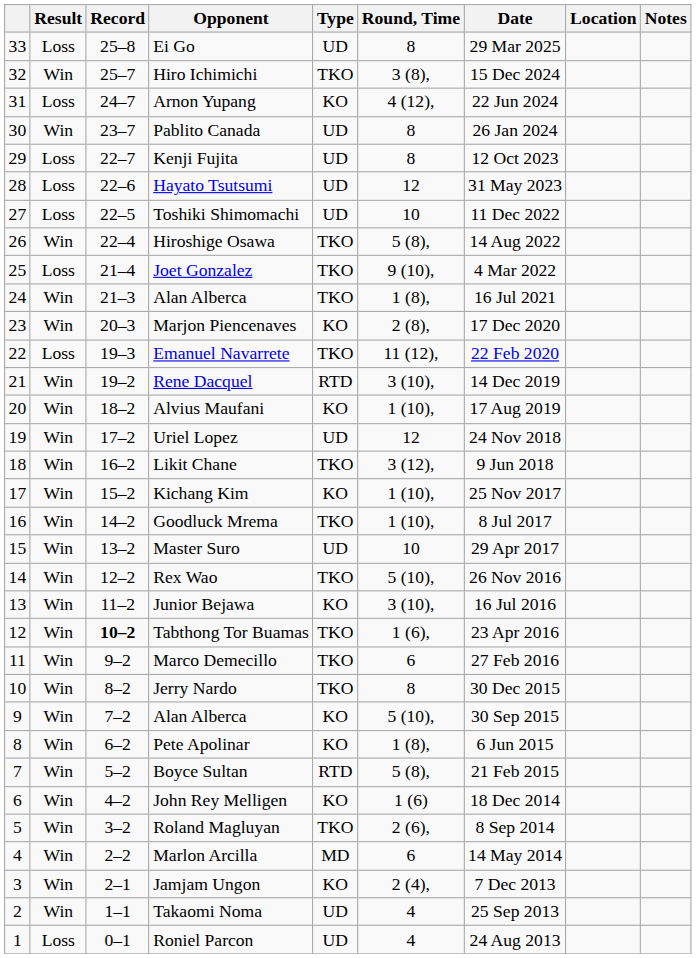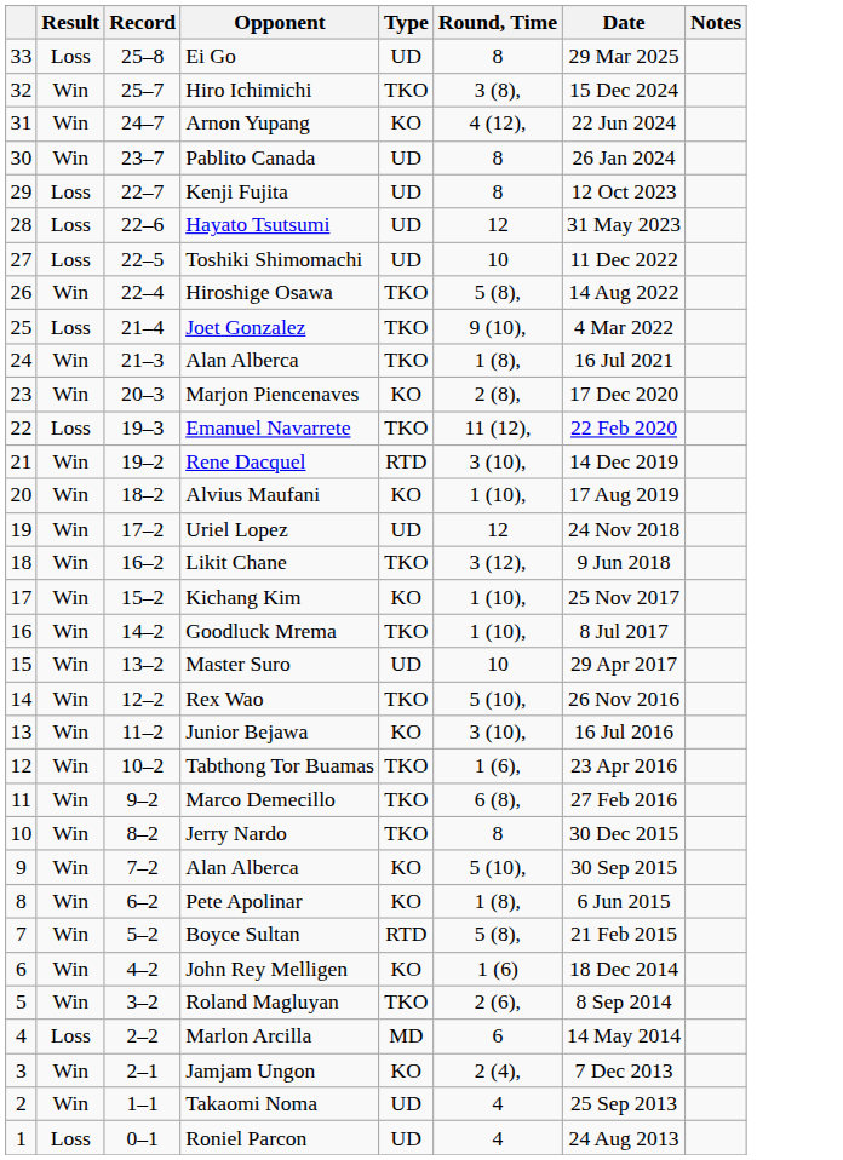 <table class="wikitable" style="text-align:center">
 <tr>
 <th></th>
 <th>Result</th>
 <th>Record</th>
 <th>Opponent</th>
 <th>Type</th>
 <th>Round, Time</th>
 <th>Date</th>
-<th>Location</th>
 <th>Notes</th>
 </tr>
 <tr>
 <td>33</td>
 <td>Loss</td>
 <td>25–8</td>
 <td align=left>Ei Go</td>
 <td>UD</td>
 <td>8</td>
 <td>29 Mar 2025</td>
-<td align=left></td>
 <td></td>
 </tr>
 <tr>
 <td>32</td>
 <td>Win</td>
 <td>25–7</td>
 <td align=left>Hiro Ichimichi</td>
 <td>TKO</td>
 <td>3 (8), </td>
 <td>15 Dec 2024</td>
-<td align=left></td>
 <td></td>
 </tr>
 <tr>
 <td>31</td>
-<td>Loss</td>
+<td>Win</td>
 <td>24–7</td>
 <td align=left>Arnon Yupang</td>
 <td>KO</td>
 <td>4 (12), </td>
 <td>22 Jun 2024</td>
-<td align=left></td>
 <td align=left></td>
 </tr>
 <tr>
 <td>30</td>
 <td>Win</td>
 <td>23–7</td>
 <td align=left>Pablito Canada</td>
 <td>UD</td>
 <td>8</td>
 <td>26 Jan 2024</td>
-<td align=left></td>
 <td></td>
 </tr>
 <tr>
 <td>29</td>
 <td>Loss</td>
 <td>22–7</td>
 <td align=left>Kenji Fujita</td>
 <td>UD</td>
 <td>8</td>
 <td>12 Oct 2023</td>
-<td align=left></td>
 <td></td>
 </tr>
 <tr>
 <td>28</td>
 <td>Loss</td>
 <td>22–6</td>
 <td align=left><a href='#'>Hayato Tsutsumi</a></td>
 <td>UD</td>
 <td>12</td>
 <td>31 May 2023</td>
 <td align=left></td>
-<td align=left></td>
 </tr>
 <tr>
 <td>27</td>
 <td>Loss</td>
 <td>22–5</td>
 <td align=left>Toshiki Shimomachi</td>
 <td>UD</td>
 <td>10</td>
 <td>11 Dec 2022</td>
-<td align=left></td>
 <td></td>
 </tr>
 <tr>
 <td>26</td>
 <td>Win</td>
 <td>22–4</td>
 <td align=left>Hiroshige Osawa</td>
 <td>TKO</td>
 <td>5 (8), </td>
 <td>14 Aug 2022</td>
-<td align=left></td>
 <td></td>
 </tr>
 <tr>
 <td>25</td>
 <td>Loss</td>
 <td>21–4</td>
 <td align=left><a href='#'>Joet Gonzalez</a></td>
 <td>TKO</td>
 <td>9 (10), </td>
 <td>4 Mar 2022</td>
 <td align=left></td>
-<td align=left></td>
 </tr>
 <tr>
 <td>24</td>
 <td>Win</td>
 <td>21–3</td>
 <td align=left>Alan Alberca</td>
 <td>TKO</td>
 <td>1 (8), </td>
 <td>16 Jul 2021</td>
-<td align=left></td>
 <td></td>
 </tr>
 <tr>
 <td>23</td>
 <td>Win</td>
 <td>20–3</td>
 <td align=left>Marjon Piencenaves</td>
 <td>KO</td>
 <td>2 (8), </td>
 <td>17 Dec 2020</td>
-<td align=left></td>
 <td></td>
 </tr>
 <tr>
 <td>22</td>
 <td>Loss</td>
 <td>19–3</td>
 <td align=left><a href='#'>Emanuel Navarrete</a></td>
 <td>TKO</td>
 <td>11 (12), </td>
 <td><a href='#'>22 Feb 2020</a></td>
 <td align=left></td>
-<td align=left></td>
 </tr>
 <tr>
 <td>21</td>
 <td>Win</td>
 <td>19–2</td>
 <td align=left><a href='#'>Rene Dacquel</a></td>
 <td>RTD</td>
 <td>3 (10), </td>
 <td>14 Dec 2019</td>
-<td align=left></td>
 <td></td>
 </tr>
 <tr>
 <td>20</td>
 <td>Win</td>
 <td>18–2</td>
 <td align=left>Alvius Maufani</td>
 <td>KO</td>
 <td>1 (10), </td>
 <td>17 Aug 2019</td>
-<td align=left></td>
 <td></td>
 </tr>
 <tr>
 <td>19</td>
 <td>Win</td>
 <td>17–2</td>
 <td align=left>Uriel Lopez</td>
 <td>UD</td>
 <td>12</td>
 <td>24 Nov 2018</td>
 <td align=left></td>
-<td align=left></td>
 </tr>
 <tr>
 <td>18</td>
 <td>Win</td>
 <td>16–2</td>
 <td align=left>Likit Chane</td>
 <td>TKO</td>
 <td>3 (12), </td>
 <td>9 Jun 2018</td>
 <td align=left></td>
-<td align=left></td>
 </tr>
 <tr>
 <td>17</td>
 <td>Win</td>
 <td>15–2</td>
 <td align=left>Kichang Kim</td>
 <td>KO</td>
 <td>1 (10), </td>
 <td>25 Nov 2017</td>
-<td align=left></td>
 <td></td>
 </tr>
 <tr>
 <td>16</td>
 <td>Win</td>
 <td>14–2</td>
 <td align=left>Goodluck Mrema</td>
 <td>TKO</td>
 <td>1 (10), </td>
 <td>8 Jul 2017</td>
-<td align=left></td>
 <td></td>
 </tr>
 <tr>
 <td>15</td>
 <td>Win</td>
 <td>13–2</td>
 <td align=left>Master Suro</td>
 <td>UD</td>
 <td>10</td>
 <td>29 Apr 2017</td>
-<td align=left></td>
 <td></td>
 </tr>
 <tr>
 <td>14</td>
 <td>Win</td>
 <td>12–2</td>
 <td align=left>Rex Wao</td>
 <td>TKO</td>
 <td>5 (10), </td>
 <td>26 Nov 2016</td>
-<td align=left></td>
 <td></td>
 </tr>
 <tr>
 <td>13</td>
 <td>Win</td>
 <td>11–2</td>
 <td align="left">Junior Bejawa</td>
 <td>KO</td>
 <td>3 (10), </td>
 <td>16 Jul 2016</td>
-<td align="left"></td>
 <td></td>
 </tr>
 <tr>
 <td>12</td>
 <td>Win</td>
-<td><strong>10–2</strong></td>
+<td>10–2</td>
 <td align="left">Tabthong Tor Buamas</td>
 <td>TKO</td>
 <td>1 (6), </td>
 <td>23 Apr 2016</td>
-<td align="left"></td>
 <td></td>
 </tr>
 <tr>
 <td>11</td>
 <td>Win</td>
 <td>9–2</td>
 <td align="left">Marco Demecillo</td>
 <td>TKO</td>
-<td>6</td>
+<td>6 (8), </td>
 <td>27 Feb 2016</td>
-<td align="left"></td>
 <td></td>
 </tr>
 <tr>
 <td>10</td>
 <td>Win</td>
 <td>8–2</td>
 <td align="left">Jerry Nardo</td>
 <td>TKO</td>
 <td>8</td>
 <td>30 Dec 2015</td>
-<td align="left"></td>
 <td></td>
 </tr>
 <tr>
 <td>9</td>
 <td>Win</td>
 <td>7–2</td>
 <td align="left">Alan Alberca</td>
 <td>KO</td>
 <td>5 (10), </td>
 <td>30 Sep 2015</td>
-<td align="left"></td>
 <td></td>
 </tr>
 <tr>
 <td>8</td>
 <td>Win</td>
 <td>6–2</td>
 <td align="left">Pete Apolinar</td>
 <td>KO</td>
 <td>1 (8), </td>
 <td>6 Jun 2015</td>
-<td align="left"></td>
 <td></td>
 </tr>
 <tr>
 <td>7</td>
 <td>Win</td>
 <td>5–2</td>
 <td align="left">Boyce Sultan</td>
 <td>RTD</td>
 <td>5 (8), </td>
 <td>21 Feb 2015</td>
-<td align="left"></td>
 <td></td>
 </tr>
 <tr>
 <td>6</td>
 <td>Win</td>
 <td>4–2</td>
 <td align="left">John Rey Melligen</td>
 <td>KO</td>
 <td>1 (6)</td>
 <td>18 Dec 2014</td>
-<td align="left"></td>
 <td></td>
 </tr>
 <tr>
 <td>5</td>
 <td>Win</td>
 <td>3–2</td>
 <td align="left">Roland Magluyan</td>
 <td>TKO</td>
 <td>2 (6), </td>
 <td>8 Sep 2014</td>
-<td align="left"></td>
 <td></td>
 </tr>
 <tr>
 <td>4</td>
-<td>Win</td>
+<td>Loss</td>
 <td>2–2</td>
 <td align="left">Marlon Arcilla</td>
 <td>MD</td>
 <td>6</td>
 <td>14 May 2014</td>
-<td align="left"></td>
 <td></td>
 </tr>
 <tr>
 <td>3</td>
 <td>Win</td>
 <td>2–1</td>
 <td align="left">Jamjam Ungon</td>
 <td>KO</td>
 <td>2 (4), </td>
 <td>7 Dec 2013</td>
-<td align="left"></td>
 <td></td>
 </tr>
 <tr>
 <td>2</td>
 <td>Win</td>
 <td>1–1</td>
 <td align="left">Takaomi Noma</td>
 <td>UD</td>
 <td>4</td>
 <td>25 Sep 2013</td>
-<td align="left"></td>
 <td></td>
 </tr>
 <tr>
 <td>1</td>
 <td>Loss</td>
 <td>0–1</td>
 <td align="left">Roniel Parcon</td>
 <td>UD</td>
 <td>4</td>
 <td>24 Aug 2013</td>
-<td align="left"></td>
 <td></td>
 </tr>
 </table>
